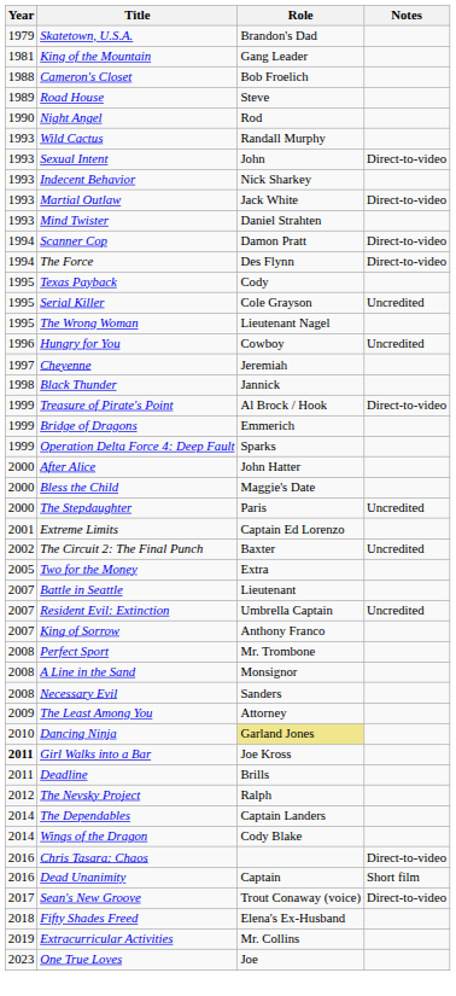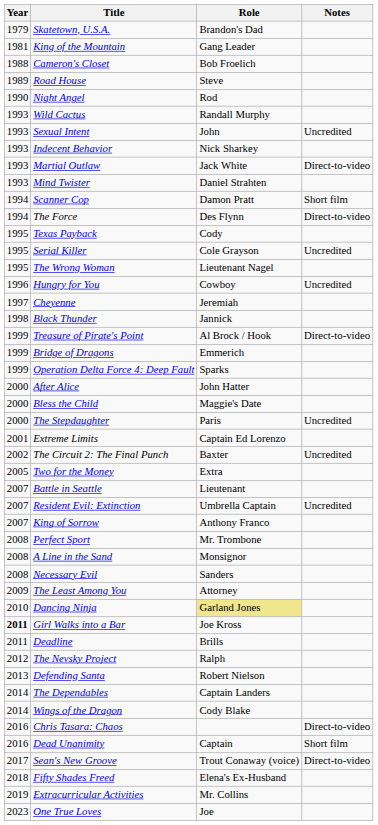 <table class="wikitable sortable">
 <tr>
 <th>Year</th>
 <th>Title</th>
 <th>Role</th>
 <th class="unsortable">Notes</th>
 </tr>
 <tr>
 <td>1979</td>
 <td><em><a href='#'>Skatetown, U.S.A.</a></em></td>
 <td>Brandon's Dad</td>
 <td></td>
 </tr>
 <tr>
 <td>1981</td>
 <td><em><a href='#'>King of the Mountain</a></em></td>
 <td>Gang Leader</td>
 <td></td>
 </tr>
 <tr>
 <td>1988</td>
 <td><em><a href='#'>Cameron's Closet</a></em></td>
 <td>Bob Froelich</td>
 <td></td>
 </tr>
 <tr>
 <td>1989</td>
 <td><em><a href='#'>Road House</a></em></td>
 <td>Steve</td>
 <td></td>
 </tr>
 <tr>
 <td>1990</td>
 <td><em><a href='#'>Night Angel</a></em></td>
 <td>Rod</td>
 <td></td>
 </tr>
 <tr>
 <td>1993</td>
 <td><em><a href='#'>Wild Cactus</a></em></td>
 <td>Randall Murphy</td>
 <td></td>
 </tr>
 <tr>
 <td>1993</td>
 <td><em><a href='#'>Sexual Intent</a></em></td>
 <td>John</td>
-<td>Direct-to-video</td>
+<td>Uncredited</td>
 </tr>
 <tr>
 <td>1993</td>
 <td><em><a href='#'>Indecent Behavior</a></em></td>
 <td>Nick Sharkey</td>
 <td></td>
 </tr>
 <tr>
 <td>1993</td>
 <td><em><a href='#'>Martial Outlaw</a></em></td>
 <td>Jack White</td>
 <td>Direct-to-video</td>
 </tr>
 <tr>
 <td>1993</td>
 <td><em><a href='#'>Mind Twister</a></em></td>
 <td>Daniel Strahten</td>
 <td></td>
 </tr>
 <tr>
 <td>1994</td>
 <td><em><a href='#'>Scanner Cop</a></em></td>
 <td>Damon Pratt</td>
-<td>Direct-to-video</td>
+<td>Short film</td>
 </tr>
 <tr>
 <td>1994</td>
 <td data-sort-value="Force, The"><em>The Force</em></td>
 <td>Des Flynn</td>
 <td>Direct-to-video</td>
 </tr>
 <tr>
 <td>1995</td>
 <td><em><a href='#'>Texas Payback</a></em></td>
 <td>Cody</td>
 <td></td>
 </tr>
 <tr>
 <td>1995</td>
 <td><em><a href='#'>Serial Killer</a></em></td>
 <td>Cole Grayson</td>
 <td>Uncredited</td>
 </tr>
 <tr>
 <td>1995</td>
 <td data-sort-value="Wrong Woman, The"><em><a href='#'>The Wrong Woman</a></em></td>
 <td>Lieutenant Nagel</td>
 <td></td>
 </tr>
 <tr>
 <td>1996</td>
 <td><em><a href='#'>Hungry for You</a></em></td>
 <td>Cowboy</td>
 <td>Uncredited</td>
 </tr>
 <tr>
 <td>1997</td>
 <td><em><a href='#'>Cheyenne</a></em></td>
 <td>Jeremiah</td>
 <td></td>
 </tr>
 <tr>
 <td>1998</td>
 <td><em><a href='#'>Black Thunder</a></em></td>
 <td>Jannick</td>
 <td></td>
 </tr>
 <tr>
 <td>1999</td>
 <td><em><a href='#'>Treasure of Pirate's Point</a></em></td>
 <td>Al Brock / Hook</td>
 <td>Direct-to-video</td>
 </tr>
 <tr>
 <td>1999</td>
 <td><em><a href='#'>Bridge of Dragons</a></em></td>
 <td>Emmerich</td>
 <td></td>
 </tr>
 <tr>
 <td>1999</td>
 <td><em><a href='#'>Operation Delta Force 4: Deep Fault</a></em></td>
 <td>Sparks</td>
 <td></td>
 </tr>
 <tr>
 <td>2000</td>
 <td><em><a href='#'>After Alice</a></em></td>
 <td>John Hatter</td>
 <td></td>
 </tr>
 <tr>
 <td>2000</td>
 <td><em><a href='#'>Bless the Child</a></em></td>
 <td>Maggie's Date</td>
 <td></td>
 </tr>
 <tr>
 <td>2000</td>
 <td data-sort-value="Stepdaughter, The"><em><a href='#'>The Stepdaughter</a></em></td>
 <td>Paris</td>
 <td>Uncredited</td>
 </tr>
 <tr>
 <td>2001</td>
 <td><em>Extreme Limits</em></td>
 <td>Captain Ed Lorenzo</td>
 <td></td>
 </tr>
 <tr>
 <td>2002</td>
 <td data-sort-value="Circuit 2: The Final Punch, The"><em>The Circuit 2: The Final Punch</em></td>
 <td>Baxter</td>
 <td>Uncredited</td>
 </tr>
 <tr>
 <td>2005</td>
 <td><em><a href='#'>Two for the Money</a></em></td>
 <td>Extra</td>
 <td></td>
 </tr>
 <tr>
 <td>2007</td>
 <td><em><a href='#'>Battle in Seattle</a></em></td>
 <td>Lieutenant</td>
 <td></td>
 </tr>
 <tr>
 <td>2007</td>
 <td><em><a href='#'>Resident Evil: Extinction</a></em></td>
 <td>Umbrella Captain</td>
 <td>Uncredited</td>
 </tr>
 <tr>
 <td>2007</td>
 <td><em><a href='#'>King of Sorrow</a></em></td>
 <td>Anthony Franco</td>
 <td></td>
 </tr>
 <tr>
 <td>2008</td>
 <td><em><a href='#'>Perfect Sport</a></em></td>
 <td>Mr. Trombone</td>
 <td></td>
 </tr>
 <tr>
 <td>2008</td>
 <td data-sort-value="Line in the Sand, A"><em><a href='#'>A Line in the Sand</a></em></td>
 <td>Monsignor</td>
 <td></td>
 </tr>
 <tr>
 <td>2008</td>
 <td><em><a href='#'>Necessary Evil</a></em></td>
 <td>Sanders</td>
 <td></td>
 </tr>
 <tr>
 <td>2009</td>
 <td data-sort-value="Least Among You, The"><em><a href='#'>The Least Among You</a></em></td>
 <td>Attorney</td>
 <td></td>
 </tr>
 <tr>
 <td>2010</td>
 <td><em><a href='#'>Dancing Ninja</a></em></td>
 <td style="background: khaki;">Garland Jones</td>
 <td></td>
 </tr>
 <tr>
 <td><strong>2011</strong></td>
 <td><em><a href='#'>Girl Walks into a Bar</a></em></td>
 <td>Joe Kross</td>
 <td></td>
 </tr>
 <tr>
 <td>2011</td>
 <td><em><a href='#'>Deadline</a></em></td>
 <td>Brills</td>
 <td></td>
 </tr>
 <tr>
 <td>2012</td>
 <td data-sort-value="Nevsky Project, The"><em><a href='#'>The Nevsky Project</a></em></td>
 <td>Ralph</td>
 <td></td>
 </tr>
 <tr>
+<td>2013</td>
+<td><em><a href='#'>Defending Santa</a></em></td>
+<td>Robert Nielson</td>
+<td></td>
+</tr>
+<tr>
 <td>2014</td>
 <td data-sort-value="Dependables, The"><em><a href='#'>The Dependables</a></em></td>
 <td>Captain Landers</td>
 <td></td>
 </tr>
 <tr>
 <td>2014</td>
 <td><em><a href='#'>Wings of the Dragon</a></em></td>
 <td>Cody Blake</td>
 <td></td>
 </tr>
 <tr>
 <td>2016</td>
 <td><em><a href='#'>Chris Tasara: Chaos</a></em></td>
 <td></td>
 <td>Direct-to-video</td>
 </tr>
 <tr>
 <td>2016</td>
 <td><em><a href='#'>Dead Unanimity</a></em></td>
 <td>Captain</td>
 <td>Short film</td>
 </tr>
 <tr>
 <td>2017</td>
 <td><em><a href='#'>Sean's New Groove</a></em></td>
 <td>Trout Conaway (voice)</td>
 <td>Direct-to-video</td>
 </tr>
 <tr>
 <td>2018</td>
 <td><em><a href='#'>Fifty Shades Freed</a></em></td>
 <td>Elena's Ex-Husband</td>
 <td></td>
 </tr>
 <tr>
 <td>2019</td>
 <td><em><a href='#'>Extracurricular Activities</a></em></td>
 <td>Mr. Collins</td>
 <td></td>
 </tr>
 <tr>
 <td>2023</td>
 <td><em><a href='#'>One True Loves</a></em></td>
 <td>Joe</td>
 <td></td>
 </tr>
 </table>
